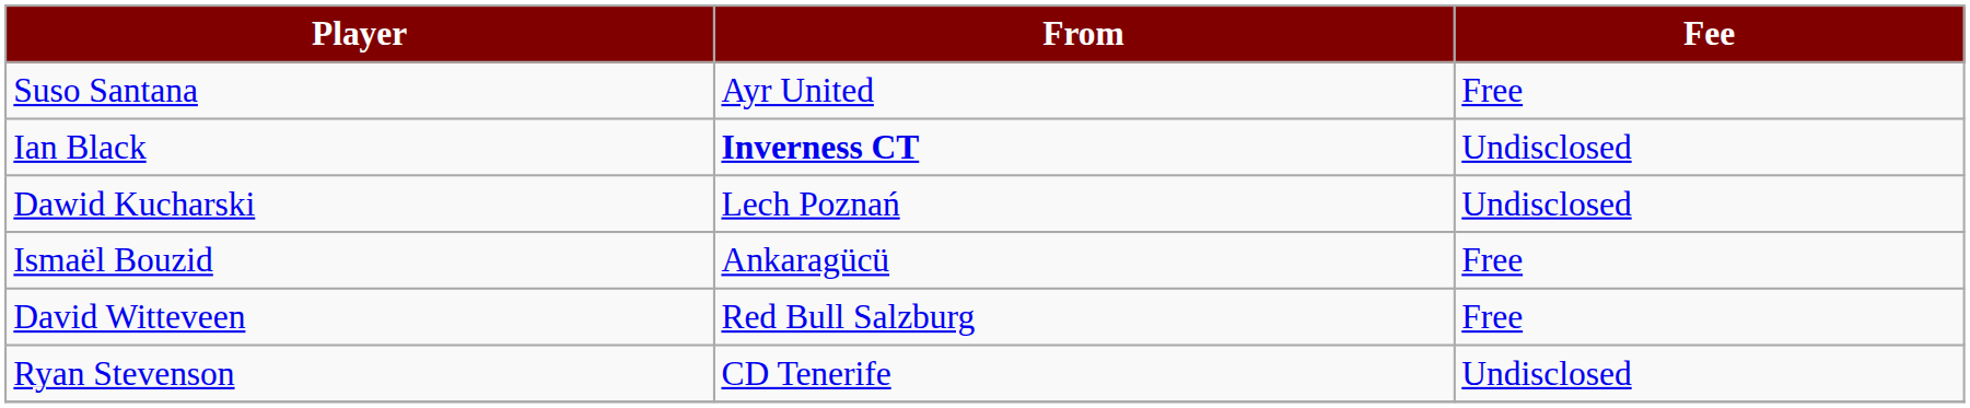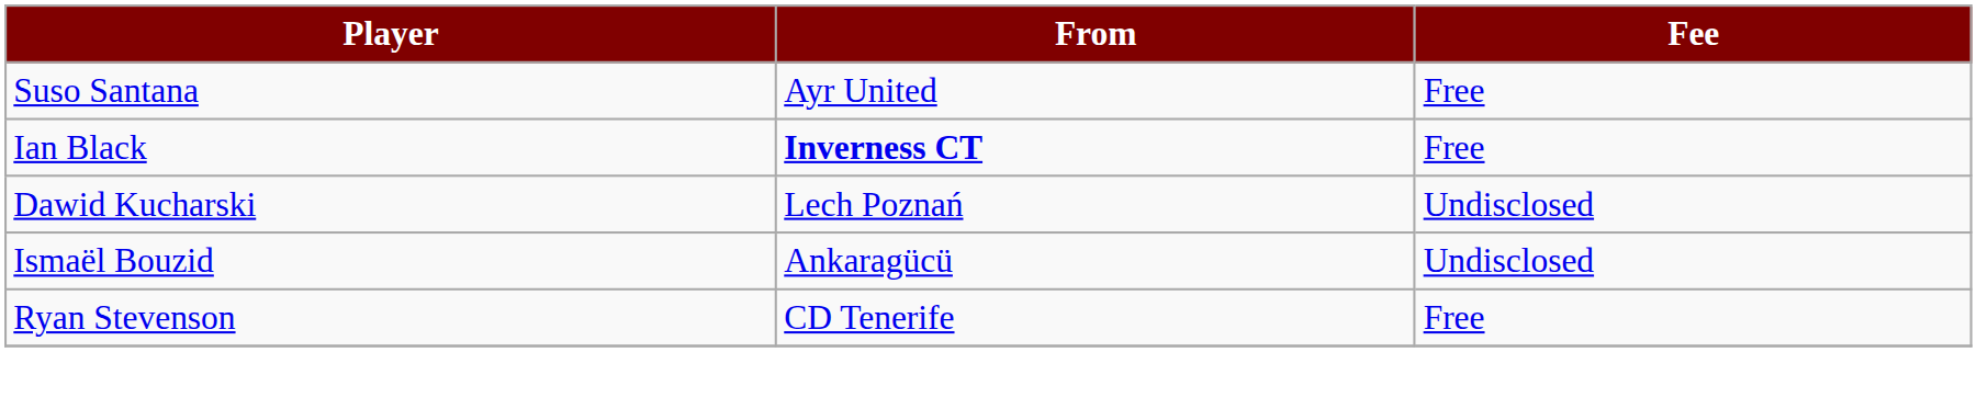 <table class="wikitable" style="text-align:left; font-size:95%;width:98%;">
 <tr>
 <th style="background:maroon; color:white;">Player</th>
 <th style="background:maroon; color:white;">From</th>
 <th style="background:maroon; color:white;">Fee</th>
 </tr>
 <tr>
 <td> <a href='#'>Suso Santana</a></td>
 <td> <a href='#'>Ayr United</a></td>
 <td><a href='#'>Free</a></td>
 </tr>
 <tr>
 <td> <a href='#'>Ian Black</a></td>
 <td><strong> <a href='#'>Inverness CT</a></strong></td>
-<td><a href='#'>Undisclosed</a></td>
+<td><a href='#'>Free</a></td>
 </tr>
 <tr>
 <td> <a href='#'>Dawid Kucharski</a></td>
 <td> <a href='#'>Lech Poznań</a></td>
 <td><a href='#'>Undisclosed</a></td>
 </tr>
 <tr>
 <td> <a href='#'>Ismaël Bouzid</a></td>
 <td> <a href='#'>Ankaragücü</a></td>
-<td><a href='#'>Free</a></td>
-</tr>
-<tr>
-<td> <a href='#'>David Witteveen</a></td>
-<td> <a href='#'>Red Bull Salzburg</a></td>
-<td><a href='#'>Free</a></td>
+<td><a href='#'>Undisclosed</a></td>
 </tr>
 <tr>
 <td> <a href='#'>Ryan Stevenson</a></td>
 <td> <a href='#'>CD Tenerife</a></td>
-<td><a href='#'>Undisclosed</a></td>
+<td><a href='#'>Free</a></td>
 </tr>
 <tr>
 </tr>
 </table>
